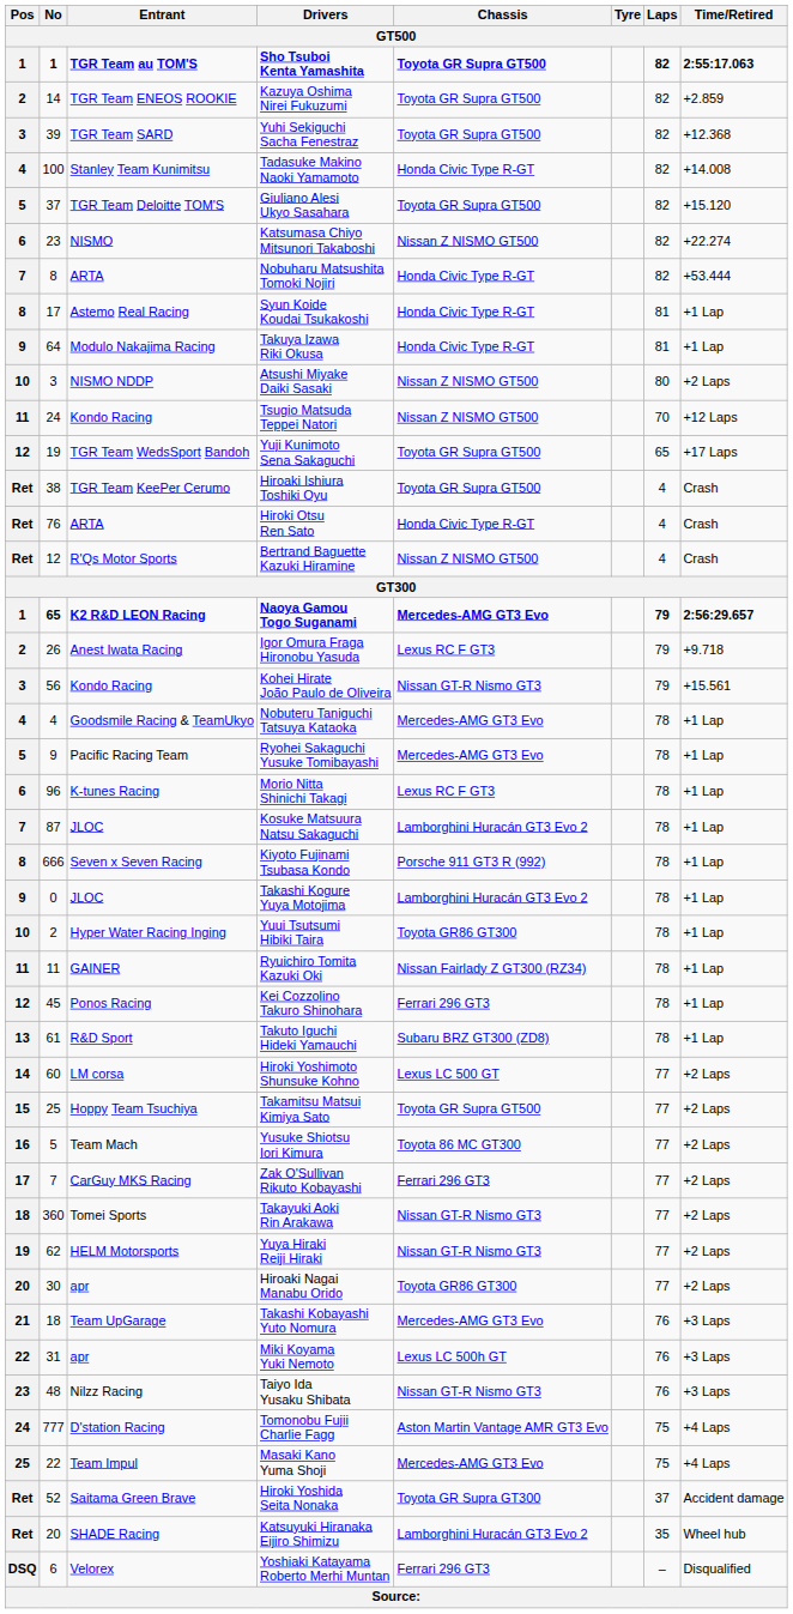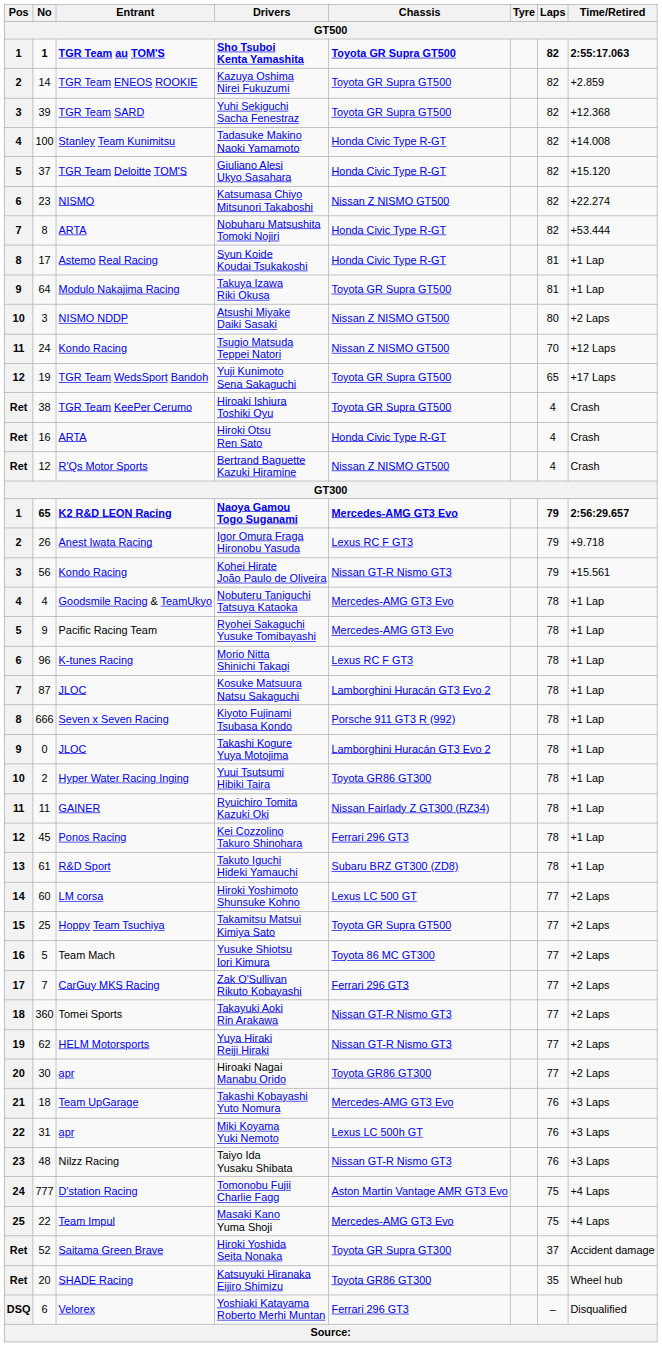 <table class="wikitable">
 <tr>
 <th>Pos</th>
 <th>No</th>
 <th>Entrant</th>
 <th>Drivers</th>
 <th>Chassis</th>
 <th>Tyre</th>
 <th>Laps</th>
 <th>Time/Retired</th>
 </tr>
 <tr>
 <th colspan="8">GT500</th>
 </tr>
 <tr>
 <th>1</th>
 <td align="center"><strong>1</strong></td>
 <td><strong><a href='#'>TGR Team</a> <a href='#'>au</a> <a href='#'>TOM'S</a></strong></td>
 <td><strong> <a href='#'>Sho Tsuboi</a><br> <a href='#'>Kenta Yamashita</a></strong></td>
 <td><strong><a href='#'>Toyota GR Supra GT500</a></strong></td>
 <td align="center"></td>
 <td align="center"><strong>82</strong></td>
 <td><strong>2:55:17.063</strong></td>
 </tr>
 <tr>
 <th>2</th>
 <td align="center">14</td>
 <td><a href='#'>TGR Team</a> <a href='#'>ENEOS</a> <a href='#'>ROOKIE</a></td>
 <td> <a href='#'>Kazuya Oshima</a><br> <a href='#'>Nirei Fukuzumi</a></td>
 <td><a href='#'>Toyota GR Supra GT500</a></td>
 <td align="center"></td>
 <td align="center">82</td>
 <td>+2.859</td>
 </tr>
 <tr>
 <th>3</th>
 <td align="center">39</td>
 <td><a href='#'>TGR Team</a> <a href='#'>SARD</a></td>
 <td> <a href='#'>Yuhi Sekiguchi</a><br> <a href='#'>Sacha Fenestraz</a></td>
 <td><a href='#'>Toyota GR Supra GT500</a></td>
 <td align="center"></td>
 <td align="center">82</td>
 <td>+12.368</td>
 </tr>
 <tr>
 <th>4</th>
 <td align="center">100</td>
 <td><a href='#'>Stanley</a> <a href='#'>Team Kunimitsu</a></td>
 <td> <a href='#'>Tadasuke Makino</a><br> <a href='#'>Naoki Yamamoto</a></td>
 <td><a href='#'>Honda Civic Type R-GT</a></td>
 <td align="center"></td>
 <td align="center">82</td>
 <td>+14.008</td>
 </tr>
 <tr>
 <th>5</th>
 <td align="center">37</td>
 <td><a href='#'>TGR Team</a> <a href='#'>Deloitte</a> <a href='#'>TOM'S</a></td>
 <td> <a href='#'>Giuliano Alesi</a><br> <a href='#'>Ukyo Sasahara</a></td>
-<td><a href='#'>Toyota GR Supra GT500</a></td>
+<td><a href='#'>Honda Civic Type R-GT</a></td>
 <td align="center"></td>
 <td align="center">82</td>
 <td>+15.120</td>
 </tr>
 <tr>
 <th>6</th>
 <td align="center">23</td>
 <td><a href='#'>NISMO</a></td>
 <td> <a href='#'>Katsumasa Chiyo</a><br> <a href='#'>Mitsunori Takaboshi</a></td>
 <td><a href='#'>Nissan Z NISMO GT500</a></td>
 <td align="center"></td>
 <td align="center">82</td>
 <td>+22.274</td>
 </tr>
 <tr>
 <th>7</th>
 <td align="center">8</td>
 <td><a href='#'>ARTA</a></td>
 <td> <a href='#'>Nobuharu Matsushita</a><br> <a href='#'>Tomoki Nojiri</a></td>
 <td><a href='#'>Honda Civic Type R-GT</a></td>
 <td align="center"></td>
 <td align="center">82</td>
 <td>+53.444</td>
 </tr>
 <tr>
 <th>8</th>
 <td align="center">17</td>
 <td><a href='#'>Astemo</a> <a href='#'>Real Racing</a></td>
 <td> <a href='#'>Syun Koide</a><br> <a href='#'>Koudai Tsukakoshi</a></td>
 <td><a href='#'>Honda Civic Type R-GT</a></td>
 <td align="center"></td>
 <td align="center">81</td>
 <td>+1 Lap</td>
 </tr>
 <tr>
 <th>9</th>
 <td align="center">64</td>
 <td><a href='#'>Modulo Nakajima Racing</a></td>
 <td> <a href='#'>Takuya Izawa</a><br> <a href='#'>Riki Okusa</a></td>
-<td><a href='#'>Honda Civic Type R-GT</a></td>
+<td><a href='#'>Toyota GR Supra GT500</a></td>
 <td align="center"></td>
 <td align="center">81</td>
 <td>+1 Lap</td>
 </tr>
 <tr>
 <th>10</th>
 <td align="center">3</td>
 <td><a href='#'>NISMO NDDP</a></td>
 <td> <a href='#'>Atsushi Miyake</a><br> <a href='#'>Daiki Sasaki</a></td>
 <td><a href='#'>Nissan Z NISMO GT500</a></td>
 <td align="center"></td>
 <td align="center">80</td>
 <td>+2 Laps</td>
 </tr>
 <tr>
 <th>11</th>
 <td align="center">24</td>
 <td><a href='#'>Kondo Racing</a></td>
 <td> <a href='#'>Tsugio Matsuda</a><br> <a href='#'>Teppei Natori</a></td>
 <td><a href='#'>Nissan Z NISMO GT500</a></td>
 <td align="center"></td>
 <td align="center">70</td>
 <td>+12 Laps</td>
 </tr>
 <tr>
 <th>12</th>
 <td align="center">19</td>
 <td><a href='#'>TGR Team</a> <a href='#'>WedsSport</a> <a href='#'>Bandoh</a></td>
 <td> <a href='#'>Yuji Kunimoto</a><br> <a href='#'>Sena Sakaguchi</a></td>
 <td><a href='#'>Toyota GR Supra GT500</a></td>
 <td align="center"></td>
 <td align="center">65</td>
 <td>+17 Laps</td>
 </tr>
 <tr>
 <th>Ret</th>
 <td align="center">38</td>
 <td><a href='#'>TGR Team</a> <a href='#'>KeePer Cerumo</a></td>
 <td> <a href='#'>Hiroaki Ishiura</a><br> <a href='#'>Toshiki Oyu</a></td>
 <td><a href='#'>Toyota GR Supra GT500</a></td>
 <td align="center"></td>
 <td align="center">4</td>
 <td>Crash</td>
 </tr>
 <tr>
 <th>Ret</th>
-<td align="center">76</td>
+<td align="center">16</td>
 <td><a href='#'>ARTA</a></td>
 <td> <a href='#'>Hiroki Otsu</a><br> <a href='#'>Ren Sato</a></td>
 <td><a href='#'>Honda Civic Type R-GT</a></td>
 <td align="center"></td>
 <td align="center">4</td>
 <td>Crash</td>
 </tr>
 <tr>
 <th>Ret</th>
 <td align="center">12</td>
 <td><a href='#'>R'Qs Motor Sports</a></td>
 <td> <a href='#'>Bertrand Baguette</a><br> <a href='#'>Kazuki Hiramine</a></td>
 <td><a href='#'>Nissan Z NISMO GT500</a></td>
 <td align="center"></td>
 <td align="center">4</td>
 <td>Crash</td>
 </tr>
 <tr>
 <th colspan="8">GT300</th>
 </tr>
 <tr>
 <th>1</th>
 <td align="center"><strong>65</strong></td>
 <td><strong><a href='#'>K2 R&D LEON Racing</a></strong></td>
 <td><strong> <a href='#'>Naoya Gamou</a><br> <a href='#'>Togo Suganami</a></strong></td>
 <td><strong><a href='#'>Mercedes-AMG GT3 Evo</a></strong></td>
 <td align="center"></td>
 <td align="center"><strong>79</strong></td>
 <td><strong>2:56:29.657</strong></td>
 </tr>
 <tr>
 <th>2</th>
 <td align="center">26</td>
 <td><a href='#'>Anest Iwata Racing</a></td>
 <td> <a href='#'>Igor Omura Fraga</a><br> <a href='#'>Hironobu Yasuda</a></td>
 <td><a href='#'>Lexus RC F GT3</a></td>
 <td align="center"></td>
 <td align="center">79</td>
 <td>+9.718</td>
 </tr>
 <tr>
 <th>3</th>
 <td align="center">56</td>
 <td><a href='#'>Kondo Racing</a></td>
 <td> <a href='#'>Kohei Hirate</a><br> <a href='#'>João Paulo de Oliveira</a></td>
 <td><a href='#'>Nissan GT-R Nismo GT3</a></td>
 <td align="center"></td>
 <td align="center">79</td>
 <td>+15.561</td>
 </tr>
 <tr>
 <th>4</th>
 <td align="center">4</td>
 <td><a href='#'>Goodsmile Racing</a> & <a href='#'>TeamUkyo</a></td>
 <td> <a href='#'>Nobuteru Taniguchi</a><br> <a href='#'>Tatsuya Kataoka</a></td>
 <td><a href='#'>Mercedes-AMG GT3 Evo</a></td>
 <td align="center"></td>
 <td align="center">78</td>
 <td>+1 Lap</td>
 </tr>
 <tr>
 <th>5</th>
 <td align="center">9</td>
 <td>Pacific Racing Team</td>
 <td> <a href='#'>Ryohei Sakaguchi</a><br> <a href='#'>Yusuke Tomibayashi</a></td>
 <td><a href='#'>Mercedes-AMG GT3 Evo</a></td>
 <td align="center"></td>
 <td align="center">78</td>
 <td>+1 Lap</td>
 </tr>
 <tr>
 <th>6</th>
 <td align="center">96</td>
 <td><a href='#'>K-tunes Racing</a></td>
 <td> <a href='#'>Morio Nitta</a><br> <a href='#'>Shinichi Takagi</a></td>
 <td><a href='#'>Lexus RC F GT3</a></td>
 <td align="center"></td>
 <td align="center">78</td>
 <td>+1 Lap</td>
 </tr>
 <tr>
 <th>7</th>
 <td align="center">87</td>
 <td><a href='#'>JLOC</a></td>
 <td> <a href='#'>Kosuke Matsuura</a><br> <a href='#'>Natsu Sakaguchi</a></td>
 <td><a href='#'>Lamborghini Huracán GT3 Evo 2</a></td>
 <td align="center"></td>
 <td align="center">78</td>
 <td>+1 Lap</td>
 </tr>
 <tr>
 <th>8</th>
 <td align="center">666</td>
 <td><a href='#'>Seven x Seven Racing</a></td>
 <td> <a href='#'>Kiyoto Fujinami</a><br> <a href='#'>Tsubasa Kondo</a></td>
 <td><a href='#'>Porsche 911 GT3 R (992)</a></td>
 <td align="center"></td>
 <td align="center">78</td>
 <td>+1 Lap</td>
 </tr>
 <tr>
 <th>9</th>
 <td align="center">0</td>
 <td><a href='#'>JLOC</a></td>
 <td> <a href='#'>Takashi Kogure</a><br> <a href='#'>Yuya Motojima</a></td>
 <td><a href='#'>Lamborghini Huracán GT3 Evo 2</a></td>
 <td align="center"></td>
 <td align="center">78</td>
 <td>+1 Lap</td>
 </tr>
 <tr>
 <th>10</th>
 <td align="center">2</td>
 <td><a href='#'>Hyper Water Racing Inging</a></td>
 <td> <a href='#'>Yuui Tsutsumi</a><br> <a href='#'>Hibiki Taira</a></td>
 <td><a href='#'>Toyota GR86 GT300</a></td>
 <td align="center"></td>
 <td align="center">78</td>
 <td>+1 Lap</td>
 </tr>
 <tr>
 <th>11</th>
 <td align="center">11</td>
 <td><a href='#'>GAINER</a></td>
 <td> <a href='#'>Ryuichiro Tomita</a><br> <a href='#'>Kazuki Oki</a></td>
 <td><a href='#'>Nissan Fairlady Z GT300 (RZ34)</a></td>
 <td align="center"></td>
 <td align="center">78</td>
 <td>+1 Lap</td>
 </tr>
 <tr>
 <th>12</th>
 <td align="center">45</td>
 <td><a href='#'>Ponos Racing</a></td>
 <td> <a href='#'>Kei Cozzolino</a><br> <a href='#'>Takuro Shinohara</a></td>
 <td><a href='#'>Ferrari 296 GT3</a></td>
 <td align="center"></td>
 <td align="center">78</td>
 <td>+1 Lap</td>
 </tr>
 <tr>
 <th>13</th>
 <td align="center">61</td>
 <td><a href='#'>R&D Sport</a></td>
 <td> <a href='#'>Takuto Iguchi</a><br> <a href='#'>Hideki Yamauchi</a></td>
 <td><a href='#'>Subaru BRZ GT300 (ZD8)</a></td>
 <td align="center"></td>
 <td align="center">78</td>
 <td>+1 Lap</td>
 </tr>
 <tr>
 <th>14</th>
 <td align="center">60</td>
 <td><a href='#'>LM corsa</a></td>
 <td> <a href='#'>Hiroki Yoshimoto</a><br> <a href='#'>Shunsuke Kohno</a></td>
 <td><a href='#'>Lexus LC 500 GT</a></td>
 <td align="center"></td>
 <td align="center">77</td>
 <td>+2 Laps</td>
 </tr>
 <tr>
 <th>15</th>
 <td align="center">25</td>
 <td><a href='#'>Hoppy</a> <a href='#'>Team Tsuchiya</a></td>
 <td> <a href='#'>Takamitsu Matsui</a><br> <a href='#'>Kimiya Sato</a></td>
 <td><a href='#'>Toyota GR Supra GT500</a></td>
 <td align="center"></td>
 <td align="center">77</td>
 <td>+2 Laps</td>
 </tr>
 <tr>
 <th>16</th>
 <td align="center">5</td>
 <td>Team Mach</td>
 <td> <a href='#'>Yusuke Shiotsu</a><br> <a href='#'>Iori Kimura</a></td>
 <td><a href='#'>Toyota 86 MC GT300</a></td>
 <td align="center"></td>
 <td align="center">77</td>
 <td>+2 Laps</td>
 </tr>
 <tr>
 <th>17</th>
 <td align="center">7</td>
 <td><a href='#'>CarGuy MKS Racing</a></td>
 <td> <a href='#'>Zak O'Sullivan</a><br> <a href='#'>Rikuto Kobayashi</a></td>
 <td><a href='#'>Ferrari 296 GT3</a></td>
 <td align="center"></td>
 <td align="center">77</td>
 <td>+2 Laps</td>
 </tr>
 <tr>
 <th>18</th>
 <td align="center">360</td>
 <td>Tomei Sports</td>
 <td> <a href='#'>Takayuki Aoki</a><br> <a href='#'>Rin Arakawa</a></td>
 <td><a href='#'>Nissan GT-R Nismo GT3</a></td>
 <td align="center"></td>
 <td align="center">77</td>
 <td>+2 Laps</td>
 </tr>
 <tr>
 <th>19</th>
 <td align="center">62</td>
 <td><a href='#'>HELM Motorsports</a></td>
 <td> <a href='#'>Yuya Hiraki</a><br> <a href='#'>Reiji Hiraki</a></td>
 <td><a href='#'>Nissan GT-R Nismo GT3</a></td>
 <td align="center"></td>
 <td align="center">77</td>
 <td>+2 Laps</td>
 </tr>
 <tr>
 <th>20</th>
 <td align="center">30</td>
 <td><a href='#'>apr</a></td>
 <td> Hiroaki Nagai<br> <a href='#'>Manabu Orido</a></td>
 <td><a href='#'>Toyota GR86 GT300</a></td>
 <td align="center"></td>
 <td align="center">77</td>
 <td>+2 Laps</td>
 </tr>
 <tr>
 <th>21</th>
 <td align="center">18</td>
 <td><a href='#'>Team UpGarage</a></td>
 <td> <a href='#'>Takashi Kobayashi</a><br> <a href='#'>Yuto Nomura</a></td>
 <td><a href='#'>Mercedes-AMG GT3 Evo</a></td>
 <td align="center"></td>
 <td align="center">76</td>
 <td>+3 Laps</td>
 </tr>
 <tr>
 <th>22</th>
 <td align="center">31</td>
 <td><a href='#'>apr</a></td>
 <td> <a href='#'>Miki Koyama</a><br> <a href='#'>Yuki Nemoto</a></td>
 <td><a href='#'>Lexus LC 500h GT</a></td>
 <td align="center"></td>
 <td align="center">76</td>
 <td>+3 Laps</td>
 </tr>
 <tr>
 <th>23</th>
 <td align="center">48</td>
 <td>Nilzz Racing</td>
 <td> Taiyo Ida<br> Yusaku Shibata</td>
 <td><a href='#'>Nissan GT-R Nismo GT3</a></td>
 <td align="center"></td>
 <td align="center">76</td>
 <td>+3 Laps</td>
 </tr>
 <tr>
 <th>24</th>
 <td align="center">777</td>
 <td><a href='#'>D'station Racing</a></td>
 <td> <a href='#'>Tomonobu Fujii</a><br> <a href='#'>Charlie Fagg</a></td>
 <td><a href='#'>Aston Martin Vantage AMR GT3 Evo</a></td>
 <td align="center"></td>
 <td align="center">75</td>
 <td>+4 Laps</td>
 </tr>
 <tr>
 <th>25</th>
 <td align="center">22</td>
 <td><a href='#'>Team Impul</a></td>
 <td> <a href='#'>Masaki Kano</a><br> Yuma Shoji</td>
 <td><a href='#'>Mercedes-AMG GT3 Evo</a></td>
 <td align="center"></td>
 <td align="center">75</td>
 <td>+4 Laps</td>
 </tr>
 <tr>
 <th>Ret</th>
 <td align="center">52</td>
 <td><a href='#'>Saitama Green Brave</a></td>
 <td> <a href='#'>Hiroki Yoshida</a><br> <a href='#'>Seita Nonaka</a></td>
 <td><a href='#'>Toyota GR Supra GT300</a></td>
 <td align="center"></td>
 <td align="center">37</td>
 <td>Accident damage</td>
 </tr>
 <tr>
 <th>Ret</th>
 <td align="center">20</td>
 <td><a href='#'>SHADE Racing</a></td>
 <td> <a href='#'>Katsuyuki Hiranaka</a><br> <a href='#'>Eijiro Shimizu</a></td>
-<td><a href='#'>Lamborghini Huracán GT3 Evo 2</a></td>
+<td><a href='#'>Toyota GR86 GT300</a></td>
 <td align="center"></td>
 <td align="center">35</td>
 <td>Wheel hub</td>
 </tr>
 <tr>
 <th>DSQ</th>
 <td align="center">6</td>
 <td><a href='#'>Velorex</a></td>
 <td> <a href='#'>Yoshiaki Katayama</a><br> <a href='#'>Roberto Merhi Muntan</a></td>
 <td><a href='#'>Ferrari 296 GT3</a></td>
 <td align="center"></td>
 <td align="center">–</td>
 <td>Disqualified</td>
 </tr>
 <tr>
 <th colspan="8">Source:</th>
 </tr>
 </table>
